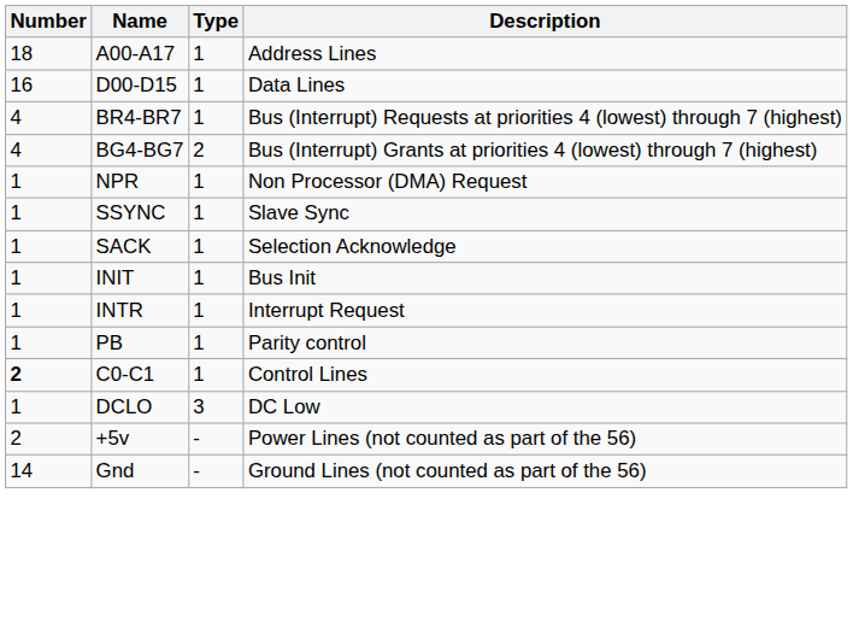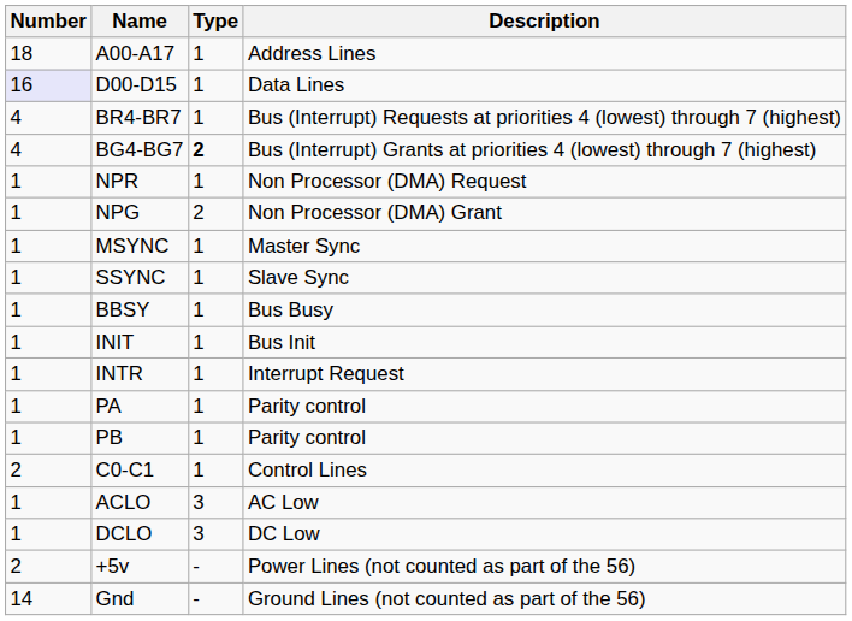 <table class="wikitable">
 <tr>
 <th>Number</th>
 <th>Name</th>
 <th>Type</th>
 <th>Description</th>
 </tr>
 <tr>
 <td>18</td>
 <td>A00-A17</td>
 <td>1</td>
 <td>Address Lines</td>
 </tr>
 <tr>
-<td>16</td>
+<td style="background: lavender;">16</td>
 <td>D00-D15</td>
 <td>1</td>
 <td>Data Lines</td>
 </tr>
 <tr>
 <td>4</td>
 <td>BR4-BR7</td>
 <td>1</td>
 <td>Bus (Interrupt) Requests at priorities 4 (lowest) through 7 (highest)</td>
 </tr>
 <tr>
 <td>4</td>
 <td>BG4-BG7</td>
-<td>2</td>
+<td><strong>2</strong></td>
 <td>Bus (Interrupt) Grants at priorities 4 (lowest) through 7 (highest)</td>
 </tr>
 <tr>
 <td>1</td>
 <td>NPR</td>
 <td>1</td>
 <td>Non Processor (DMA) Request</td>
 </tr>
 <tr>
 <td>1</td>
+<td>NPG</td>
+<td>2</td>
+<td>Non Processor (DMA) Grant</td>
+</tr>
+<tr>
+<td>1</td>
+<td>MSYNC</td>
+<td>1</td>
+<td>Master Sync</td>
+</tr>
+<tr>
+<td>1</td>
 <td>SSYNC</td>
 <td>1</td>
 <td>Slave Sync</td>
 </tr>
 <tr>
 <td>1</td>
-<td>SACK</td>
+<td>BBSY</td>
 <td>1</td>
-<td>Selection Acknowledge</td>
+<td>Bus Busy</td>
 </tr>
 <tr>
 <td>1</td>
 <td>INIT</td>
 <td>1</td>
 <td>Bus Init</td>
 </tr>
 <tr>
 <td>1</td>
 <td>INTR</td>
 <td>1</td>
 <td>Interrupt Request</td>
 </tr>
 <tr>
 <td>1</td>
+<td>PA</td>
+<td>1</td>
+<td>Parity control</td>
+</tr>
+<tr>
+<td>1</td>
 <td>PB</td>
 <td>1</td>
 <td>Parity control</td>
 </tr>
 <tr>
-<td><strong>2</strong></td>
+<td>2</td>
 <td>C0-C1</td>
 <td>1</td>
 <td>Control Lines</td>
+</tr>
+<tr>
+<td>1</td>
+<td>ACLO</td>
+<td>3</td>
+<td>AC Low</td>
 </tr>
 <tr>
 <td>1</td>
 <td>DCLO</td>
 <td>3</td>
 <td>DC Low</td>
 </tr>
 <tr>
 <td>2</td>
 <td>+5v</td>
 <td>-</td>
 <td>Power Lines (not counted as part of the 56)</td>
 </tr>
 <tr>
 <td>14</td>
 <td>Gnd</td>
 <td>-</td>
 <td>Ground Lines (not counted as part of the 56)</td>
 </tr>
 </table>
